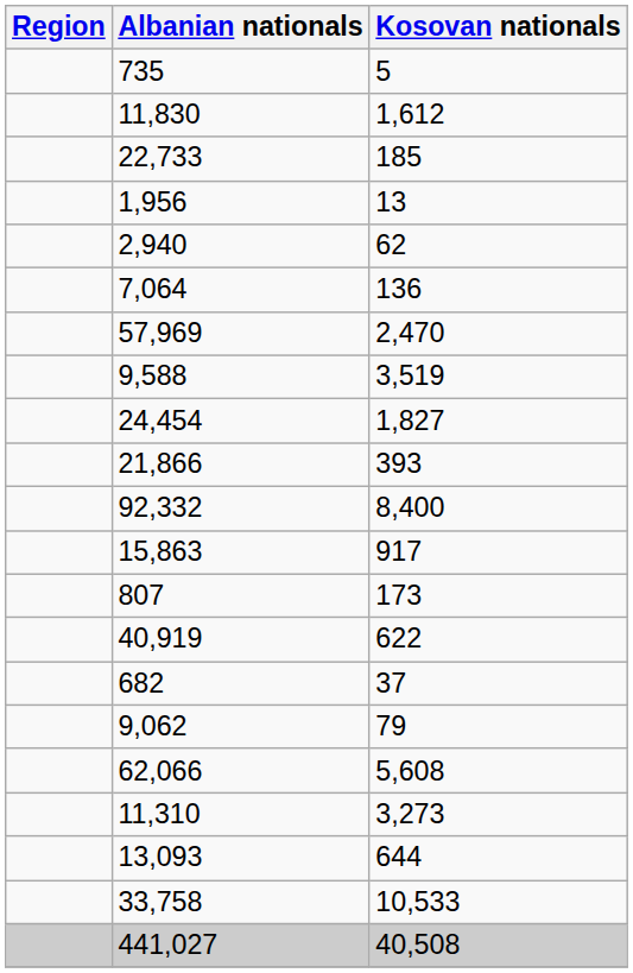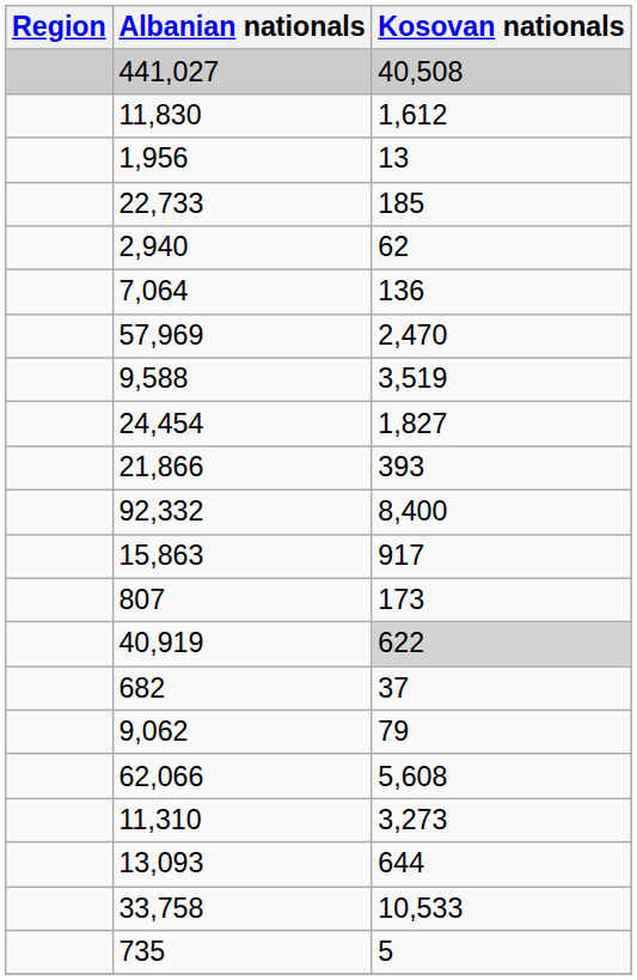 <table class="wikitable sortable">
 <tr>
 <th><a href='#'>Region</a></th>
 <th> <a href='#'>Albanian</a> nationals</th>
 <th> <a href='#'>Kosovan</a> nationals</th>
 </tr>
 <tr>
-<td></td>
-<td>735</td>
-<td>5</td>
+<td colspan="1" bgcolor="#CCCCCC"></td>
+<td colspan="1" bgcolor="#CCCCCC">441,027</td>
+<td colspan="1" bgcolor="#CCCCCC">40,508</td>
 </tr>
 <tr>
 <td></td>
 <td>11,830</td>
 <td>1,612</td>
 </tr>
 <tr>
 <td></td>
-<td>22,733</td>
-<td>185</td>
+<td>1,956</td>
+<td>13</td>
 </tr>
 <tr>
 <td></td>
-<td>1,956</td>
-<td>13</td>
+<td>22,733</td>
+<td>185</td>
 </tr>
 <tr>
 <td></td>
 <td>2,940</td>
 <td>62</td>
 </tr>
 <tr>
 <td></td>
 <td>7,064</td>
 <td>136</td>
 </tr>
 <tr>
 <td></td>
 <td>57,969</td>
 <td>2,470</td>
 </tr>
 <tr>
 <td></td>
 <td>9,588</td>
 <td>3,519</td>
 </tr>
 <tr>
 <td></td>
 <td>24,454</td>
 <td>1,827</td>
 </tr>
 <tr>
 <td></td>
 <td>21,866</td>
 <td>393</td>
 </tr>
 <tr>
 <td></td>
 <td>92,332</td>
 <td>8,400</td>
 </tr>
 <tr>
 <td></td>
 <td>15,863</td>
 <td>917</td>
 </tr>
 <tr>
 <td></td>
 <td>807</td>
 <td>173</td>
 </tr>
 <tr>
 <td></td>
 <td>40,919</td>
-<td>622</td>
+<td style="background: lightgrey;">622</td>
 </tr>
 <tr>
 <td></td>
 <td>682</td>
 <td>37</td>
 </tr>
 <tr>
 <td></td>
 <td>9,062</td>
 <td>79</td>
 </tr>
 <tr>
 <td></td>
 <td>62,066</td>
 <td>5,608</td>
 </tr>
 <tr>
 <td></td>
 <td>11,310</td>
 <td>3,273</td>
 </tr>
 <tr>
 <td></td>
 <td>13,093</td>
 <td>644</td>
 </tr>
 <tr>
 <td></td>
 <td>33,758</td>
 <td>10,533</td>
 </tr>
 <tr>
-<td colspan="1" bgcolor="#CCCCCC"></td>
-<td colspan="1" bgcolor="#CCCCCC">441,027</td>
-<td colspan="1" bgcolor="#CCCCCC">40,508</td>
+<td></td>
+<td>735</td>
+<td>5</td>
 </tr>
 <tr>
 </tr>
 </table>
